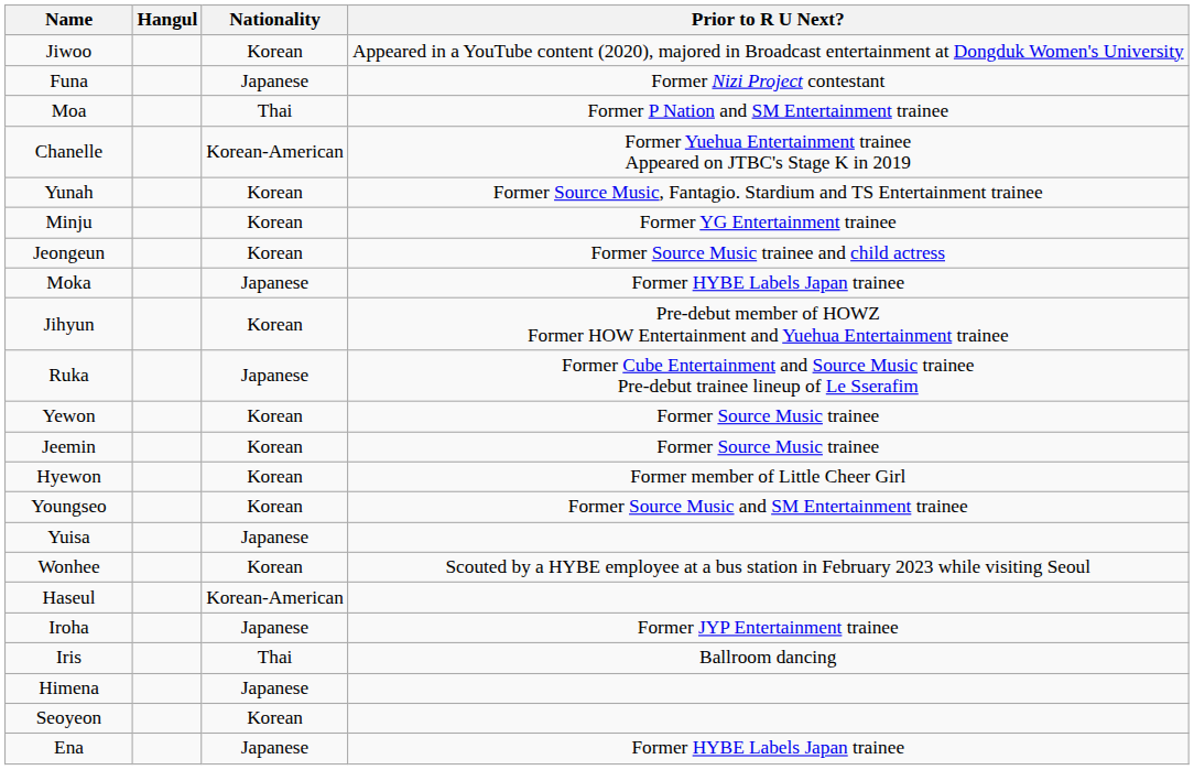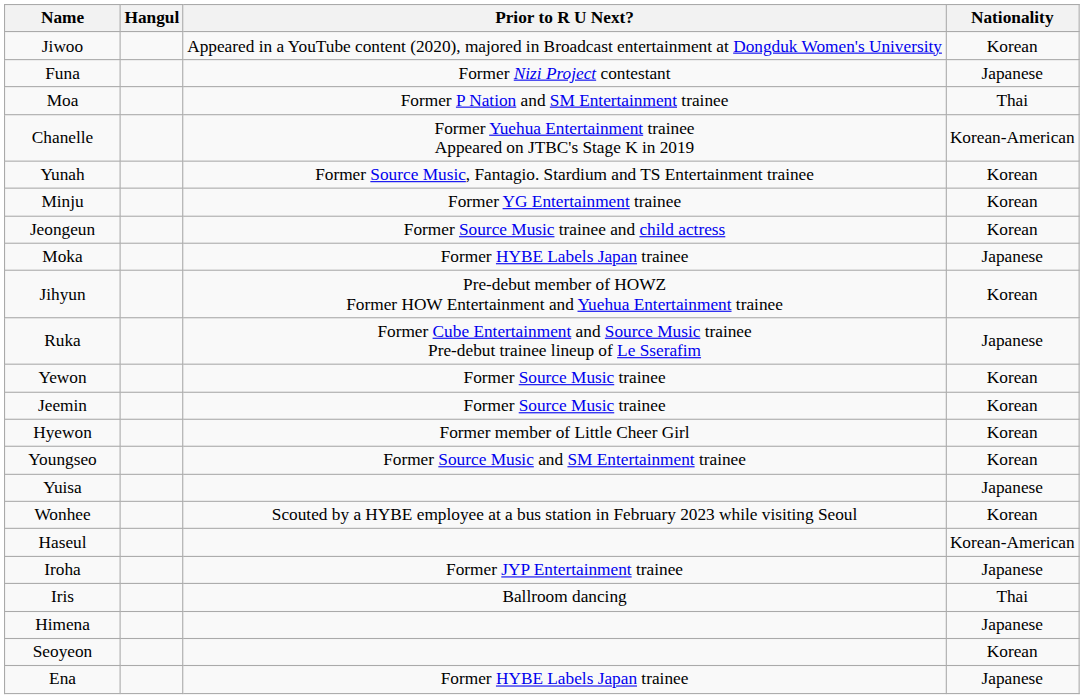 <table class="wikitable sortable" style="text-align: center">
 <tr>
 <th style="width:100px">Name</th>
 <th>Hangul</th>
+<th>Prior to R U Next?</th>
 <th>Nationality</th>
-<th>Prior to R U Next?</th>
 </tr>
 <tr>
 <td>Jiwoo</td>
 <td></td>
+<td>Appeared in a YouTube content (2020), majored in Broadcast entertainment at <a href='#'>Dongduk Women's University</a></td>
 <td>Korean</td>
-<td>Appeared in a YouTube content (2020), majored in Broadcast entertainment at <a href='#'>Dongduk Women's University</a></td>
 </tr>
 <tr>
 <td>Funa</td>
 <td></td>
+<td>Former <em><a href='#'>Nizi Project</a></em> contestant</td>
 <td>Japanese</td>
-<td>Former <em><a href='#'>Nizi Project</a></em> contestant</td>
 </tr>
 <tr>
 <td>Moa</td>
 <td></td>
+<td>Former <a href='#'>P Nation</a> and <a href='#'>SM Entertainment</a> trainee</td>
 <td>Thai</td>
-<td>Former <a href='#'>P Nation</a> and <a href='#'>SM Entertainment</a> trainee</td>
 </tr>
 <tr>
 <td>Chanelle</td>
 <td></td>
+<td>Former <a href='#'>Yuehua Entertainment</a> trainee<br>Appeared on JTBC's Stage K in 2019</td>
 <td>Korean-American</td>
-<td>Former <a href='#'>Yuehua Entertainment</a> trainee<br>Appeared on JTBC's Stage K in 2019</td>
 </tr>
 <tr>
 <td>Yunah</td>
 <td></td>
+<td>Former <a href='#'>Source Music</a>, Fantagio. Stardium and TS Entertainment trainee</td>
 <td>Korean</td>
-<td>Former <a href='#'>Source Music</a>, Fantagio. Stardium and TS Entertainment trainee</td>
 </tr>
 <tr>
 <td>Minju</td>
 <td></td>
+<td>Former <a href='#'>YG Entertainment</a> trainee</td>
 <td>Korean</td>
-<td>Former <a href='#'>YG Entertainment</a> trainee</td>
 </tr>
 <tr>
 <td>Jeongeun</td>
 <td></td>
+<td>Former <a href='#'>Source Music</a> trainee and <a href='#'>child actress</a></td>
 <td>Korean</td>
-<td>Former <a href='#'>Source Music</a> trainee and <a href='#'>child actress</a></td>
 </tr>
 <tr>
 <td>Moka</td>
 <td></td>
+<td>Former <a href='#'>HYBE Labels Japan</a> trainee</td>
 <td>Japanese</td>
-<td>Former <a href='#'>HYBE Labels Japan</a> trainee</td>
 </tr>
 <tr>
 <td>Jihyun</td>
 <td></td>
+<td>Pre-debut member of HOWZ<br>Former HOW Entertainment and <a href='#'>Yuehua Entertainment</a> trainee</td>
 <td>Korean</td>
-<td>Pre-debut member of HOWZ<br>Former HOW Entertainment and <a href='#'>Yuehua Entertainment</a> trainee</td>
 </tr>
 <tr>
 <td>Ruka</td>
 <td></td>
+<td>Former <a href='#'>Cube Entertainment</a> and <a href='#'>Source Music</a> trainee<br>Pre-debut trainee lineup of <a href='#'>Le Sserafim</a></td>
 <td>Japanese</td>
-<td>Former <a href='#'>Cube Entertainment</a> and <a href='#'>Source Music</a> trainee<br>Pre-debut trainee lineup of <a href='#'>Le Sserafim</a></td>
 </tr>
 <tr>
 <td>Yewon</td>
 <td></td>
+<td>Former <a href='#'>Source Music</a> trainee</td>
 <td>Korean</td>
-<td>Former <a href='#'>Source Music</a> trainee</td>
 </tr>
 <tr>
 <td>Jeemin</td>
 <td></td>
+<td>Former <a href='#'>Source Music</a> trainee</td>
 <td>Korean</td>
-<td>Former <a href='#'>Source Music</a> trainee</td>
 </tr>
 <tr>
 <td>Hyewon</td>
 <td></td>
+<td>Former member of Little Cheer Girl</td>
 <td>Korean</td>
-<td>Former member of Little Cheer Girl</td>
 </tr>
 <tr>
 <td>Youngseo</td>
 <td></td>
+<td>Former <a href='#'>Source Music</a> and <a href='#'>SM Entertainment</a> trainee</td>
 <td>Korean</td>
-<td>Former <a href='#'>Source Music</a> and <a href='#'>SM Entertainment</a> trainee</td>
 </tr>
 <tr>
 <td>Yuisa</td>
 <td></td>
+<td></td>
 <td>Japanese</td>
-<td></td>
 </tr>
 <tr>
 <td>Wonhee</td>
 <td></td>
+<td>Scouted by a HYBE employee at a bus station in February 2023 while visiting Seoul</td>
 <td>Korean</td>
-<td>Scouted by a HYBE employee at a bus station in February 2023 while visiting Seoul</td>
 </tr>
 <tr>
 <td>Haseul</td>
 <td></td>
+<td></td>
 <td>Korean-American</td>
-<td></td>
 </tr>
 <tr>
 <td>Iroha</td>
 <td></td>
+<td>Former <a href='#'>JYP Entertainment</a> trainee</td>
 <td>Japanese</td>
-<td>Former <a href='#'>JYP Entertainment</a> trainee</td>
 </tr>
 <tr>
 <td>Iris</td>
 <td></td>
+<td>Ballroom dancing</td>
 <td>Thai</td>
-<td>Ballroom dancing</td>
 </tr>
 <tr>
 <td>Himena</td>
 <td></td>
+<td></td>
 <td>Japanese</td>
-<td></td>
 </tr>
 <tr>
 <td>Seoyeon</td>
 <td></td>
+<td></td>
 <td>Korean</td>
-<td></td>
 </tr>
 <tr>
 <td>Ena</td>
 <td></td>
+<td>Former <a href='#'>HYBE Labels Japan</a> trainee</td>
 <td>Japanese</td>
-<td>Former <a href='#'>HYBE Labels Japan</a> trainee</td>
 </tr>
 </table>
